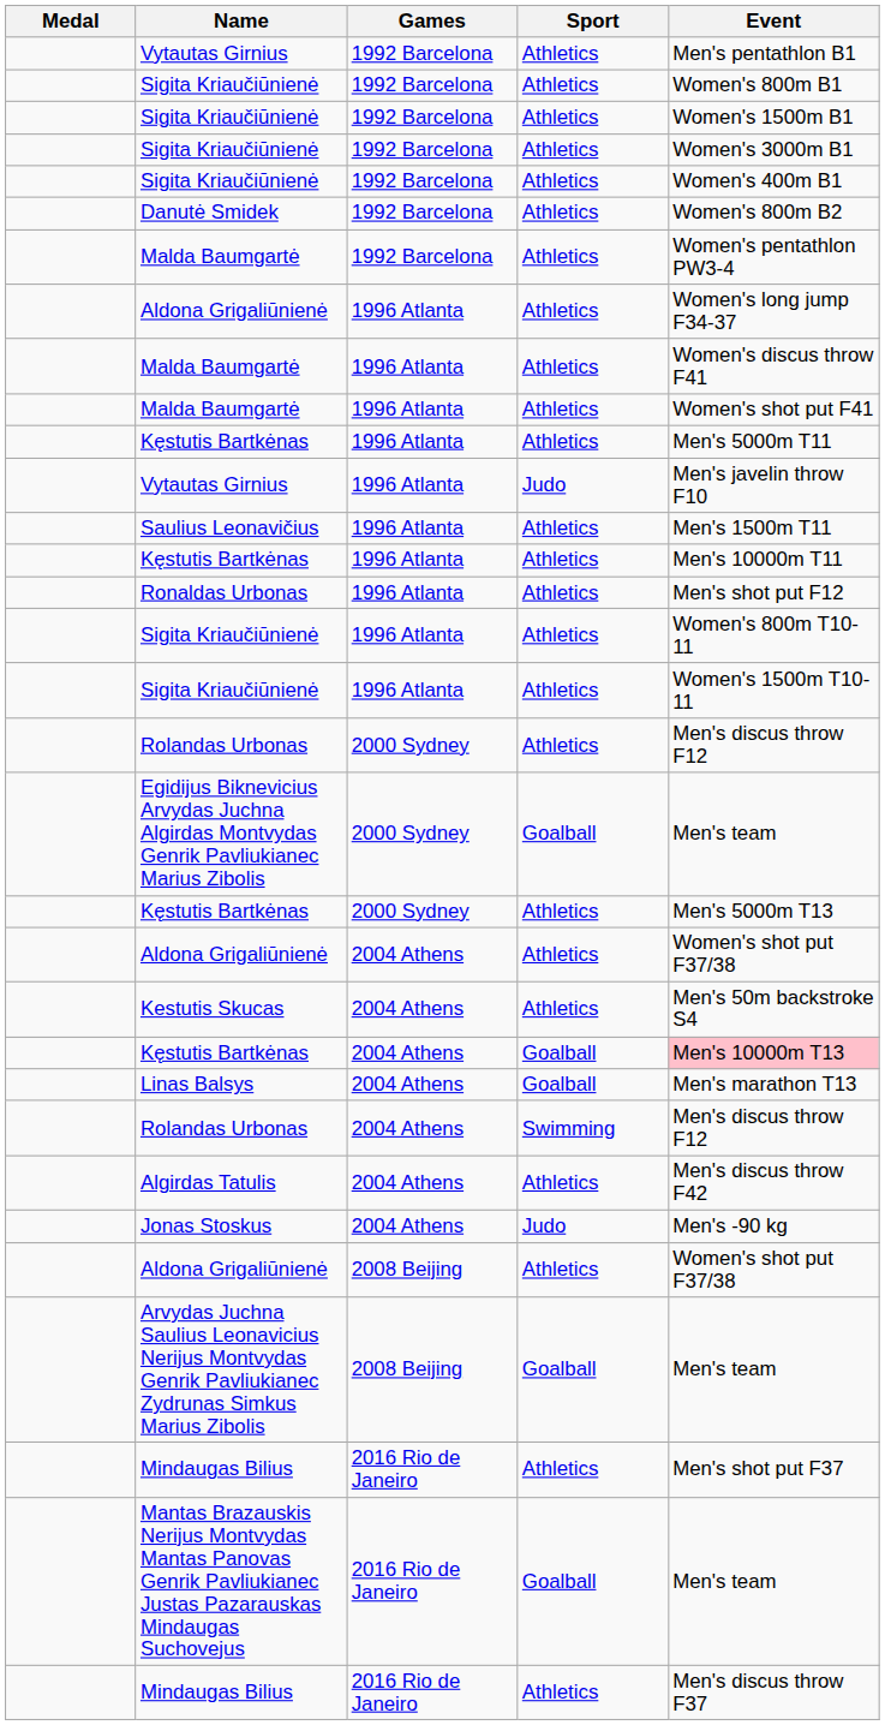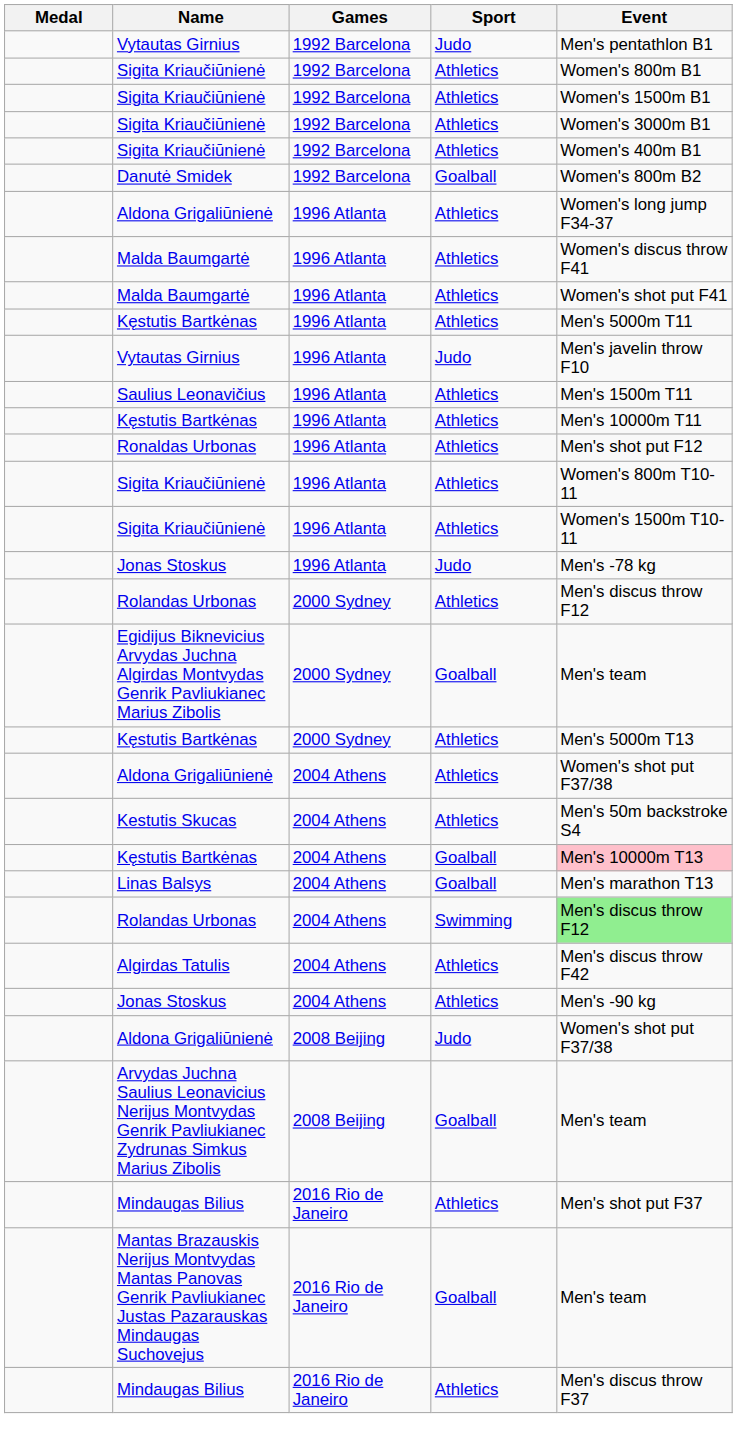 <table class="wikitable sortable">
 <tr>
 <th style="width:6em">Medal</th>
 <th style="width:10em">Name</th>
 <th style="width:8em">Games</th>
 <th style="width:7em">Sport</th>
 <th style="width:10em">Event</th>
 </tr>
 <tr>
 <td></td>
 <td><a href='#'>Vytautas Girnius</a></td>
 <td> <a href='#'>1992 Barcelona</a></td>
-<td><a href='#'>Athletics</a></td>
+<td><a href='#'>Judo</a></td>
 <td>Men's pentathlon B1</td>
 </tr>
 <tr>
 <td></td>
 <td><a href='#'>Sigita Kriaučiūnienė</a></td>
 <td> <a href='#'>1992 Barcelona</a></td>
 <td><a href='#'>Athletics</a></td>
 <td>Women's 800m B1</td>
 </tr>
 <tr>
 <td></td>
 <td><a href='#'>Sigita Kriaučiūnienė</a></td>
 <td> <a href='#'>1992 Barcelona</a></td>
 <td><a href='#'>Athletics</a></td>
 <td>Women's 1500m B1</td>
 </tr>
 <tr>
 <td></td>
 <td><a href='#'>Sigita Kriaučiūnienė</a></td>
 <td> <a href='#'>1992 Barcelona</a></td>
 <td><a href='#'>Athletics</a></td>
 <td>Women's 3000m B1</td>
 </tr>
 <tr>
 <td></td>
 <td><a href='#'>Sigita Kriaučiūnienė</a></td>
 <td> <a href='#'>1992 Barcelona</a></td>
 <td><a href='#'>Athletics</a></td>
 <td>Women's 400m B1</td>
 </tr>
 <tr>
 <td></td>
 <td><a href='#'>Danutė Smidek</a></td>
 <td> <a href='#'>1992 Barcelona</a></td>
-<td><a href='#'>Athletics</a></td>
+<td><a href='#'>Goalball</a></td>
 <td>Women's 800m B2</td>
-</tr>
-<tr>
-<td></td>
-<td><a href='#'>Malda Baumgartė</a></td>
-<td> <a href='#'>1992 Barcelona</a></td>
-<td><a href='#'>Athletics</a></td>
-<td>Women's pentathlon PW3-4</td>
 </tr>
 <tr>
 <td></td>
 <td><a href='#'>Aldona Grigaliūnienė</a></td>
 <td> <a href='#'>1996 Atlanta</a></td>
 <td><a href='#'>Athletics</a></td>
 <td>Women's long jump F34-37</td>
 </tr>
 <tr>
 <td></td>
 <td><a href='#'>Malda Baumgartė</a></td>
 <td> <a href='#'>1996 Atlanta</a></td>
 <td><a href='#'>Athletics</a></td>
 <td>Women's discus throw F41</td>
 </tr>
 <tr>
 <td></td>
 <td><a href='#'>Malda Baumgartė</a></td>
 <td> <a href='#'>1996 Atlanta</a></td>
 <td><a href='#'>Athletics</a></td>
 <td>Women's shot put F41</td>
 </tr>
 <tr>
 <td></td>
 <td><a href='#'>Kęstutis Bartkėnas</a></td>
 <td> <a href='#'>1996 Atlanta</a></td>
 <td><a href='#'>Athletics</a></td>
 <td>Men's 5000m T11</td>
 </tr>
 <tr>
 <td></td>
 <td><a href='#'>Vytautas Girnius</a></td>
 <td> <a href='#'>1996 Atlanta</a></td>
 <td><a href='#'>Judo</a></td>
 <td>Men's javelin throw F10</td>
 </tr>
 <tr>
 <td></td>
 <td><a href='#'>Saulius Leonavičius</a></td>
 <td> <a href='#'>1996 Atlanta</a></td>
 <td><a href='#'>Athletics</a></td>
 <td>Men's 1500m T11</td>
 </tr>
 <tr>
 <td></td>
 <td><a href='#'>Kęstutis Bartkėnas</a></td>
 <td> <a href='#'>1996 Atlanta</a></td>
 <td><a href='#'>Athletics</a></td>
 <td>Men's 10000m T11</td>
 </tr>
 <tr>
 <td></td>
 <td><a href='#'>Ronaldas Urbonas</a></td>
 <td> <a href='#'>1996 Atlanta</a></td>
 <td><a href='#'>Athletics</a></td>
 <td>Men's shot put F12</td>
 </tr>
 <tr>
 <td></td>
 <td><a href='#'>Sigita Kriaučiūnienė</a></td>
 <td> <a href='#'>1996 Atlanta</a></td>
 <td><a href='#'>Athletics</a></td>
 <td>Women's 800m T10-11</td>
 </tr>
 <tr>
 <td></td>
 <td><a href='#'>Sigita Kriaučiūnienė</a></td>
 <td> <a href='#'>1996 Atlanta</a></td>
 <td><a href='#'>Athletics</a></td>
 <td>Women's 1500m T10-11</td>
 </tr>
 <tr>
 <td></td>
+<td><a href='#'>Jonas Stoskus</a></td>
+<td> <a href='#'>1996 Atlanta</a></td>
+<td><a href='#'>Judo</a></td>
+<td>Men's -78 kg</td>
+</tr>
+<tr>
+<td></td>
 <td><a href='#'>Rolandas Urbonas</a></td>
 <td> <a href='#'>2000 Sydney</a></td>
 <td><a href='#'>Athletics</a></td>
 <td>Men's discus throw F12</td>
 </tr>
 <tr>
 <td></td>
 <td><a href='#'>Egidijus Biknevicius</a><br> <a href='#'>Arvydas Juchna</a><br> <a href='#'>Algirdas Montvydas</a><br> <a href='#'>Genrik Pavliukianec</a><br> <a href='#'>Marius Zibolis</a></td>
 <td> <a href='#'>2000 Sydney</a></td>
 <td><a href='#'>Goalball</a></td>
 <td>Men's team</td>
 </tr>
 <tr>
 <td></td>
 <td><a href='#'>Kęstutis Bartkėnas</a></td>
 <td> <a href='#'>2000 Sydney</a></td>
 <td><a href='#'>Athletics</a></td>
 <td>Men's 5000m T13</td>
 </tr>
 <tr>
 <td></td>
 <td><a href='#'>Aldona Grigaliūnienė</a></td>
 <td> <a href='#'>2004 Athens</a></td>
 <td><a href='#'>Athletics</a></td>
 <td>Women's shot put F37/38</td>
 </tr>
 <tr>
 <td></td>
 <td><a href='#'>Kestutis Skucas</a></td>
 <td> <a href='#'>2004 Athens</a></td>
 <td><a href='#'>Athletics</a></td>
 <td>Men's 50m backstroke S4</td>
 </tr>
 <tr>
 <td></td>
 <td><a href='#'>Kęstutis Bartkėnas</a></td>
 <td> <a href='#'>2004 Athens</a></td>
 <td><a href='#'>Goalball</a></td>
 <td style="background: pink;">Men's 10000m T13</td>
 </tr>
 <tr>
 <td></td>
 <td><a href='#'>Linas Balsys</a></td>
 <td> <a href='#'>2004 Athens</a></td>
 <td><a href='#'>Goalball</a></td>
 <td>Men's marathon T13</td>
 </tr>
 <tr>
 <td></td>
 <td><a href='#'>Rolandas Urbonas</a></td>
 <td> <a href='#'>2004 Athens</a></td>
 <td><a href='#'>Swimming</a></td>
-<td>Men's discus throw F12</td>
+<td style="background: lightgreen;">Men's discus throw F12</td>
 </tr>
 <tr>
 <td></td>
 <td><a href='#'>Algirdas Tatulis</a></td>
 <td> <a href='#'>2004 Athens</a></td>
 <td><a href='#'>Athletics</a></td>
 <td>Men's discus throw F42</td>
 </tr>
 <tr>
 <td></td>
 <td><a href='#'>Jonas Stoskus</a></td>
 <td> <a href='#'>2004 Athens</a></td>
-<td><a href='#'>Judo</a></td>
+<td><a href='#'>Athletics</a></td>
 <td>Men's -90 kg</td>
 </tr>
 <tr>
 <td></td>
 <td><a href='#'>Aldona Grigaliūnienė</a></td>
 <td> <a href='#'>2008 Beijing</a></td>
-<td><a href='#'>Athletics</a></td>
+<td><a href='#'>Judo</a></td>
 <td>Women's shot put F37/38</td>
 </tr>
 <tr>
 <td></td>
 <td><a href='#'>Arvydas Juchna</a><br> <a href='#'>Saulius Leonavicius</a><br> <a href='#'>Nerijus Montvydas</a><br> <a href='#'>Genrik Pavliukianec</a><br> <a href='#'>Zydrunas Simkus</a><br> <a href='#'>Marius Zibolis</a></td>
 <td> <a href='#'>2008 Beijing</a></td>
 <td><a href='#'>Goalball</a></td>
 <td>Men's team</td>
 </tr>
 <tr>
 <td></td>
 <td><a href='#'>Mindaugas Bilius</a></td>
 <td> <a href='#'>2016 Rio de Janeiro</a></td>
 <td><a href='#'>Athletics</a></td>
 <td>Men's shot put F37</td>
 </tr>
 <tr>
 <td></td>
 <td><a href='#'>Mantas Brazauskis</a><br> <a href='#'>Nerijus Montvydas</a><br> <a href='#'>Mantas Panovas</a><br> <a href='#'>Genrik Pavliukianec</a><br> <a href='#'>Justas Pazarauskas</a><br> <a href='#'>Mindaugas Suchovejus</a></td>
 <td> <a href='#'>2016 Rio de Janeiro</a></td>
 <td><a href='#'>Goalball</a></td>
 <td>Men's team</td>
 </tr>
 <tr>
 <td></td>
 <td><a href='#'>Mindaugas Bilius</a></td>
 <td> <a href='#'>2016 Rio de Janeiro</a></td>
 <td><a href='#'>Athletics</a></td>
 <td>Men's discus throw F37</td>
 </tr>
 </table>
